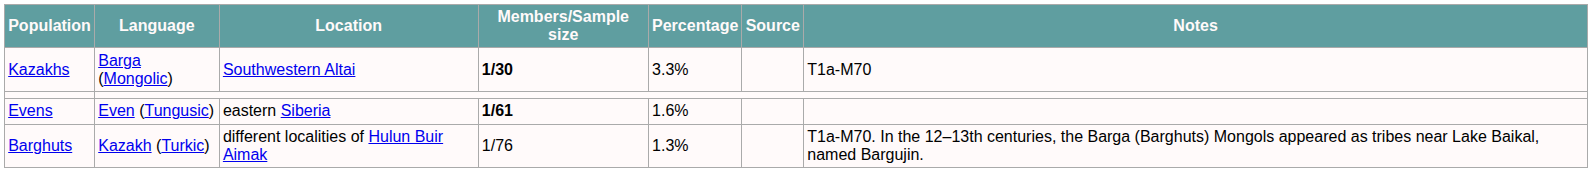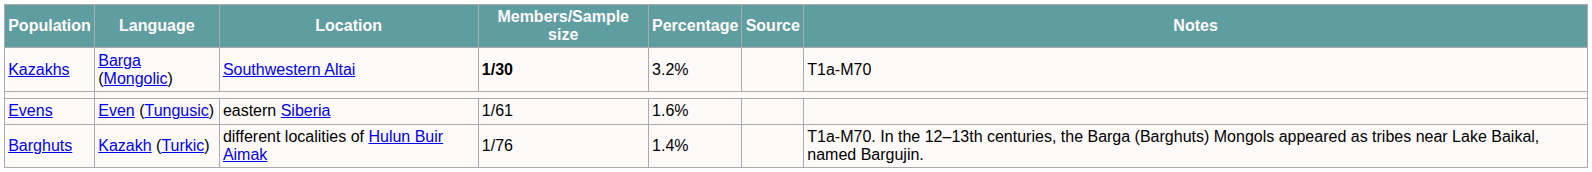 <table class="wikitable floatright" style="width:100%; background:Snow">
 <tr>
 <th style="background:CadetBlue; color:Snow;">Population</th>
 <th style="background:CadetBlue; color:Snow;">Language</th>
 <th style="background:CadetBlue; color:Snow;">Location</th>
 <th style="background:CadetBlue; color:Snow;">Members/Sample size</th>
 <th style="background:CadetBlue; color:Snow;">Percentage</th>
 <th style="background:CadetBlue; color:Snow;">Source</th>
 <th style="background:CadetBlue; color:Snow;">Notes</th>
 </tr>
 <tr>
 <td><a href='#'>Kazakhs</a></td>
 <td><a href='#'>Barga</a> (<a href='#'>Mongolic</a>)</td>
 <td><a href='#'>Southwestern Altai</a></td>
 <td><strong>1/30</strong></td>
-<td>3.3%</td>
+<td>3.2%</td>
 <td></td>
 <td>T1a-M70</td>
 </tr>
 <tr>
 <td></td>
 </tr>
 <tr>
 <td><a href='#'>Evens</a></td>
 <td><a href='#'>Even</a> (<a href='#'>Tungusic</a>)</td>
 <td>eastern <a href='#'>Siberia</a></td>
-<td><strong>1/61</strong></td>
+<td>1/61</td>
 <td>1.6%</td>
 <td></td>
 <td></td>
 </tr>
 <tr>
 <td><a href='#'>Barghuts</a></td>
 <td><a href='#'>Kazakh</a> (<a href='#'>Turkic</a>)</td>
 <td>different localities of <a href='#'>Hulun Buir Aimak</a></td>
 <td>1/76</td>
-<td>1.3%</td>
+<td>1.4%</td>
 <td></td>
 <td>T1a-M70. In the 12–13th centuries, the Barga (Barghuts) Mongols appeared as tribes near Lake Baikal, named Bargujin.</td>
 </tr>
 </table>
